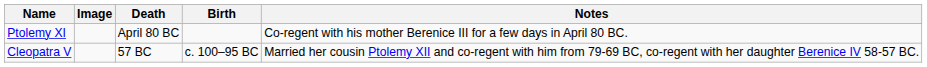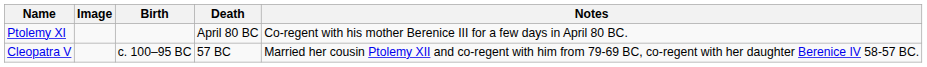 <table class="wikitable">
 <tr>
 <th>Name</th>
 <th>Image</th>
+<th>Birth</th>
 <th>Death</th>
-<th>Birth</th>
 <th>Notes</th>
 </tr>
 <tr>
 <td><a href='#'>Ptolemy XI</a></td>
 <td></td>
+<td></td>
 <td>April 80 BC</td>
-<td></td>
 <td>Co-regent with his mother Berenice III for a few days in April 80 BC.</td>
 </tr>
 <tr>
 <td><a href='#'>Cleopatra V</a></td>
 <td></td>
+<td>c. 100–95 BC</td>
 <td>57 BC</td>
-<td>c. 100–95 BC</td>
 <td>Married her cousin <a href='#'>Ptolemy XII</a> and co-regent with him from 79-69 BC, co-regent with her daughter <a href='#'>Berenice IV</a> 58-57 BC.</td>
 </tr>
 </table>
